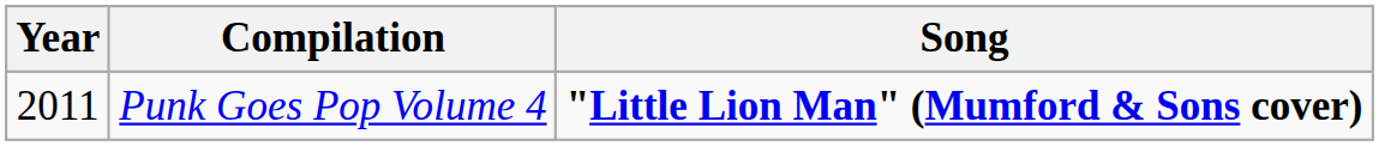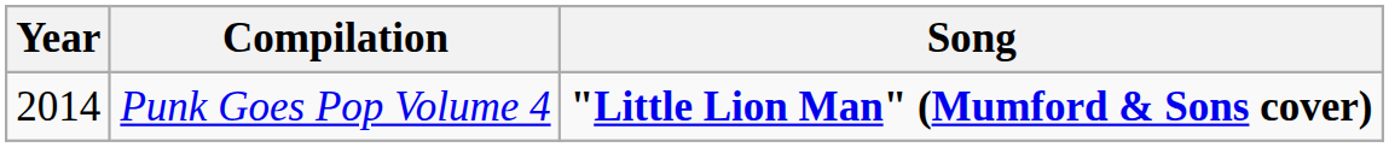 <table class="wikitable">
 <tr>
 <th>Year</th>
 <th>Compilation</th>
 <th>Song</th>
 </tr>
 <tr>
-<td align="center">2011</td>
+<td align="center">2014</td>
 <td><em><a href='#'>Punk Goes Pop Volume 4</a></em></td>
 <td align="center"><strong>"<a href='#'>Little Lion Man</a>" (<a href='#'>Mumford & Sons</a> cover)</strong></td>
 </tr>
 </table>
